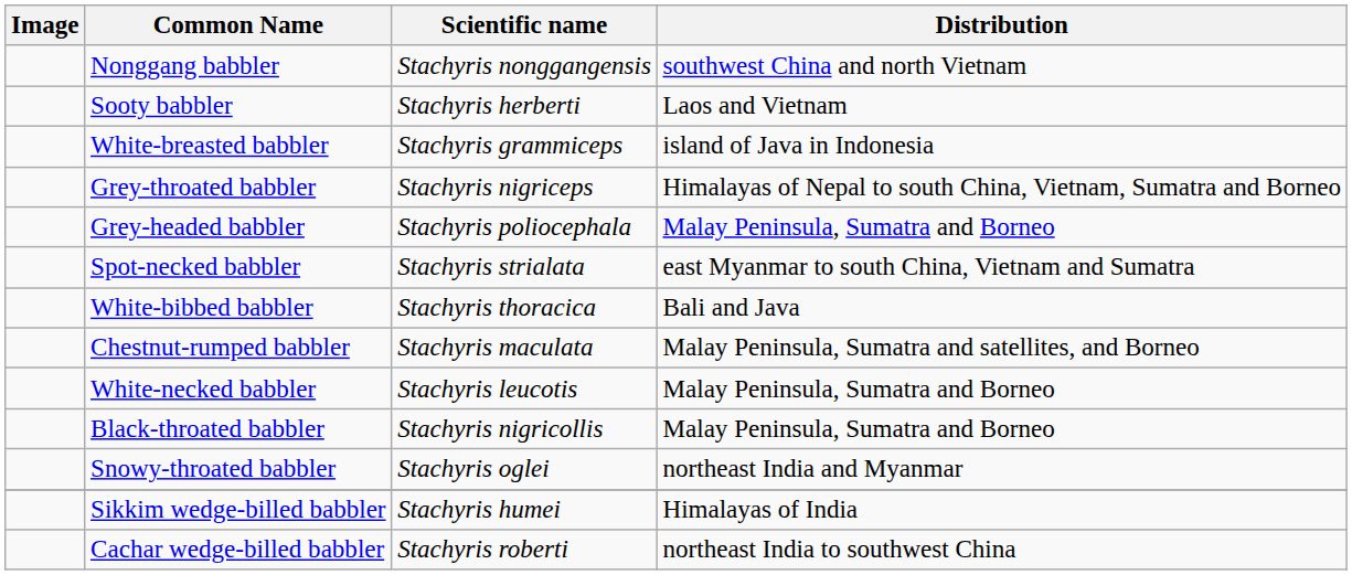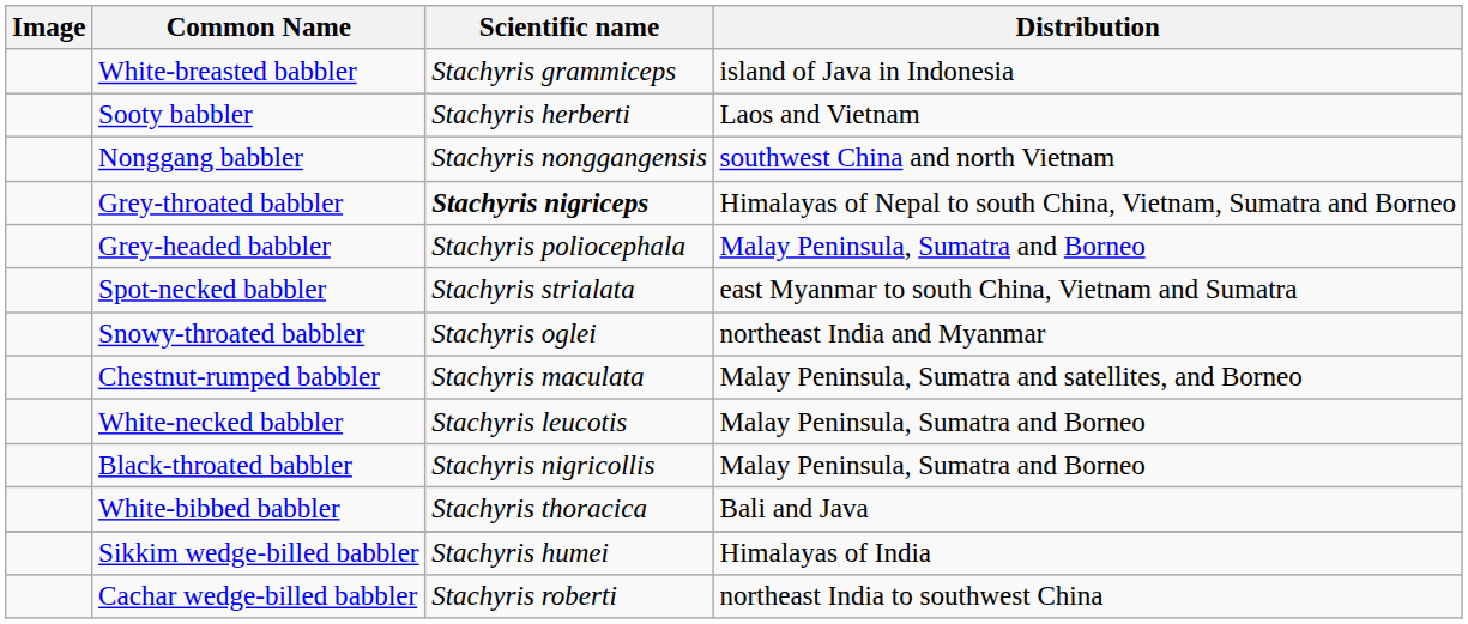 <table class="wikitable">
 <tr>
 <th>Image</th>
 <th>Common Name</th>
 <th>Scientific name</th>
 <th>Distribution</th>
 </tr>
 <tr>
 <td></td>
-<td><a href='#'>Nonggang babbler</a></td>
-<td><em>Stachyris nonggangensis</em></td>
-<td><a href='#'>southwest China</a> and north Vietnam</td>
+<td><a href='#'>White-breasted babbler</a></td>
+<td><em>Stachyris grammiceps</em></td>
+<td>island of Java in Indonesia</td>
 </tr>
 <tr>
 <td></td>
 <td><a href='#'>Sooty babbler</a></td>
 <td><em>Stachyris herberti</em></td>
 <td>Laos and Vietnam</td>
 </tr>
 <tr>
 <td></td>
-<td><a href='#'>White-breasted babbler</a></td>
-<td><em>Stachyris grammiceps</em></td>
-<td>island of Java in Indonesia</td>
+<td><a href='#'>Nonggang babbler</a></td>
+<td><em>Stachyris nonggangensis</em></td>
+<td><a href='#'>southwest China</a> and north Vietnam</td>
 </tr>
 <tr>
 <td></td>
 <td><a href='#'>Grey-throated babbler</a></td>
-<td><em>Stachyris nigriceps</em></td>
+<td><strong><em>Stachyris nigriceps</em></strong></td>
 <td>Himalayas of Nepal to south China, Vietnam, Sumatra and Borneo</td>
 </tr>
 <tr>
 <td></td>
 <td><a href='#'>Grey-headed babbler</a></td>
 <td><em>Stachyris poliocephala</em></td>
 <td><a href='#'>Malay Peninsula</a>, <a href='#'>Sumatra</a> and <a href='#'>Borneo</a></td>
 </tr>
 <tr>
 <td></td>
 <td><a href='#'>Spot-necked babbler</a></td>
 <td><em>Stachyris strialata</em></td>
 <td>east Myanmar to south China, Vietnam and Sumatra</td>
 </tr>
 <tr>
 <td></td>
-<td><a href='#'>White-bibbed babbler</a></td>
-<td><em>Stachyris thoracica</em></td>
-<td>Bali and Java</td>
+<td><a href='#'>Snowy-throated babbler</a></td>
+<td><em>Stachyris oglei</em></td>
+<td>northeast India and Myanmar</td>
 </tr>
 <tr>
 <td></td>
 <td><a href='#'>Chestnut-rumped babbler</a></td>
 <td><em>Stachyris maculata</em></td>
 <td>Malay Peninsula, Sumatra and satellites, and Borneo</td>
 </tr>
 <tr>
 <td></td>
 <td><a href='#'>White-necked babbler</a></td>
 <td><em>Stachyris leucotis</em></td>
 <td>Malay Peninsula, Sumatra and Borneo</td>
 </tr>
 <tr>
 <td></td>
 <td><a href='#'>Black-throated babbler</a></td>
 <td><em>Stachyris nigricollis</em></td>
 <td>Malay Peninsula, Sumatra and Borneo</td>
 </tr>
 <tr>
 <td></td>
-<td><a href='#'>Snowy-throated babbler</a></td>
-<td><em>Stachyris oglei</em></td>
-<td>northeast India and Myanmar</td>
+<td><a href='#'>White-bibbed babbler</a></td>
+<td><em>Stachyris thoracica</em></td>
+<td>Bali and Java</td>
 </tr>
 <tr>
 </tr>
 <tr>
 <td></td>
 <td><a href='#'>Sikkim wedge-billed babbler</a></td>
 <td><em>Stachyris humei</em></td>
 <td>Himalayas of India</td>
 </tr>
 <tr>
 <td></td>
 <td><a href='#'>Cachar wedge-billed babbler</a></td>
 <td><em>Stachyris roberti</em></td>
 <td>northeast India to southwest China</td>
 </tr>
 </table>
